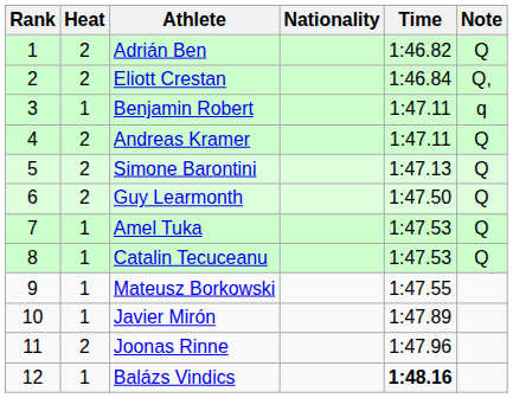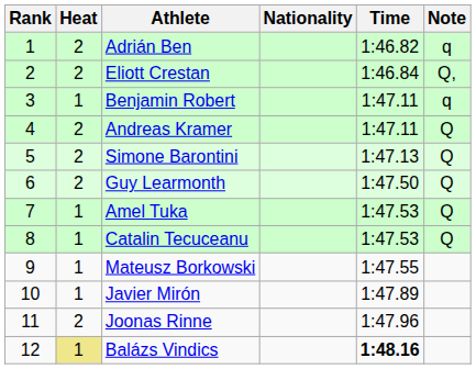 <table class="wikitable sortable" style="text-align:center">
 <tr>
 <th>Rank</th>
 <th>Heat</th>
 <th>Athlete</th>
 <th>Nationality</th>
 <th>Time</th>
 <th>Note</th>
 </tr>
 <tr bgcolor=ccffcc>
 <td>1</td>
 <td>2</td>
 <td align=left><a href='#'>Adrián Ben</a></td>
 <td align=left></td>
 <td>1:46.82</td>
-<td>Q</td>
+<td>q</td>
 </tr>
 <tr bgcolor=ccffcc>
 <td>2</td>
 <td>2</td>
 <td align=left><a href='#'>Eliott Crestan</a></td>
 <td align=left></td>
 <td>1:46.84</td>
 <td>Q, </td>
 </tr>
 <tr bgcolor=ccffcc>
 <td>3</td>
 <td>1</td>
 <td align=left><a href='#'>Benjamin Robert</a></td>
 <td align=left></td>
 <td>1:47.11</td>
 <td>q</td>
 </tr>
 <tr bgcolor=ccffcc>
 <td>4</td>
 <td>2</td>
 <td align=left><a href='#'>Andreas Kramer</a></td>
 <td align=left></td>
 <td>1:47.11</td>
 <td>Q</td>
 </tr>
 <tr bgcolor=ddffdd>
 <td>5</td>
 <td>2</td>
 <td align=left><a href='#'>Simone Barontini</a></td>
 <td align=left></td>
 <td>1:47.13</td>
 <td>Q</td>
 </tr>
 <tr bgcolor=ddffdd>
 <td>6</td>
 <td>2</td>
 <td align=left><a href='#'>Guy Learmonth</a></td>
 <td align=left></td>
 <td>1:47.50</td>
 <td>Q</td>
 </tr>
 <tr bgcolor=ccffcc>
 <td>7</td>
 <td>1</td>
 <td align=left><a href='#'>Amel Tuka</a></td>
 <td align=left></td>
 <td>1:47.53</td>
 <td>Q</td>
 </tr>
 <tr bgcolor=ccffcc>
 <td>8</td>
 <td>1</td>
 <td align=left><a href='#'>Catalin Tecuceanu</a></td>
 <td align=left></td>
 <td>1:47.53</td>
 <td>Q</td>
 </tr>
 <tr>
 <td>9</td>
 <td>1</td>
 <td align=left><a href='#'>Mateusz Borkowski</a></td>
 <td align=left></td>
 <td>1:47.55</td>
 <td></td>
 </tr>
 <tr>
 <td>10</td>
 <td>1</td>
 <td align=left><a href='#'>Javier Mirón</a></td>
 <td align=left></td>
 <td>1:47.89</td>
 <td></td>
 </tr>
 <tr>
 <td>11</td>
 <td>2</td>
 <td align=left><a href='#'>Joonas Rinne</a></td>
 <td align=left></td>
 <td>1:47.96</td>
 <td></td>
 </tr>
 <tr>
 <td>12</td>
-<td>1</td>
+<td style="background: khaki;">1</td>
 <td align=left><a href='#'>Balázs Vindics</a></td>
 <td align=left></td>
 <td><strong>1:48.16</strong></td>
 <td></td>
 </tr>
 </table>
